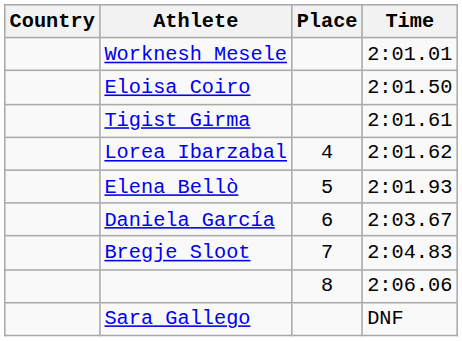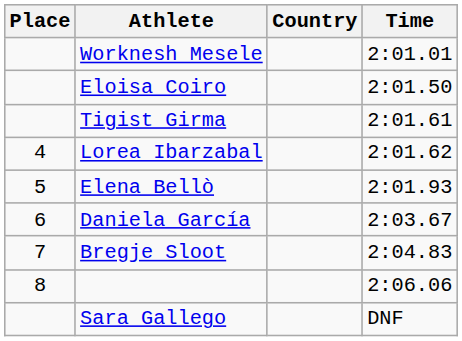 <table class="wikitable">
 <tr>
+<th>Place</th>
+<th>Athlete</th>
 <th>Country</th>
-<th>Athlete</th>
-<th>Place</th>
 <th>Time</th>
 </tr>
 <tr>
+<td align=center></td>
+<td><a href='#'>Worknesh Mesele</a></td>
 <td></td>
-<td><a href='#'>Worknesh Mesele</a></td>
-<td align=center></td>
 <td>2:01.01</td>
 </tr>
 <tr>
+<td align=center></td>
+<td><a href='#'>Eloisa Coiro</a></td>
 <td></td>
-<td><a href='#'>Eloisa Coiro</a></td>
-<td align=center></td>
 <td>2:01.50</td>
 </tr>
 <tr>
+<td align=center></td>
+<td><a href='#'>Tigist Girma</a></td>
 <td></td>
-<td><a href='#'>Tigist Girma</a></td>
-<td align=center></td>
 <td>2:01.61</td>
 </tr>
 <tr>
+<td align=center>4</td>
+<td><a href='#'>Lorea Ibarzabal</a></td>
 <td></td>
-<td><a href='#'>Lorea Ibarzabal</a></td>
-<td align=center>4</td>
 <td>2:01.62</td>
 </tr>
 <tr>
+<td align=center>5</td>
+<td><a href='#'>Elena Bellò</a></td>
 <td></td>
-<td><a href='#'>Elena Bellò</a></td>
-<td align=center>5</td>
 <td>2:01.93</td>
 </tr>
 <tr>
+<td align=center>6</td>
+<td><a href='#'>Daniela García</a></td>
 <td></td>
-<td><a href='#'>Daniela García</a></td>
-<td align=center>6</td>
 <td>2:03.67</td>
 </tr>
 <tr>
+<td align=center>7</td>
+<td><a href='#'>Bregje Sloot</a></td>
 <td></td>
-<td><a href='#'>Bregje Sloot</a></td>
-<td align=center>7</td>
 <td>2:04.83</td>
 </tr>
 <tr>
+<td align=center>8</td>
 <td></td>
 <td></td>
-<td align=center>8</td>
 <td>2:06.06</td>
 </tr>
 <tr>
+<td align=center></td>
+<td><a href='#'>Sara Gallego</a></td>
 <td></td>
-<td><a href='#'>Sara Gallego</a></td>
-<td align=center></td>
 <td>DNF</td>
 </tr>
 </table>
